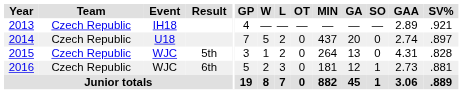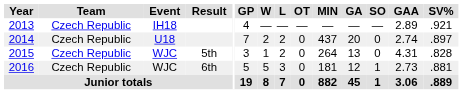 <table border="0" cellpadding="1" cellspacing="0" ID="Table3" style="text-align:center; width:40em;">
 <tr bgcolor="#e0e0e0">
 <th>Year</th>
 <th>Team</th>
 <th>Event</th>
 <th>Result</th>
 <th rowspan="99" bgcolor="#ffffff"></th>
 <th>GP</th>
 <th>W</th>
 <th>L</th>
 <th>OT</th>
 <th>MIN</th>
 <th>GA</th>
 <th>SO</th>
 <th>GAA</th>
 <th>SV%</th>
 </tr>
 <tr>
 <td><a href='#'>2013</a></td>
 <td><a href='#'>Czech Republic</a></td>
 <td><a href='#'>IH18</a></td>
 <td></td>
 <td>4</td>
 <td>—</td>
 <td>—</td>
 <td>—</td>
 <td>—</td>
 <td>—</td>
 <td>—</td>
 <td>2.89</td>
 <td>.921</td>
 </tr>
 <tr bgcolor="#f0f0f0">
 <td><a href='#'>2014</a></td>
 <td>Czech Republic</td>
 <td><a href='#'>U18</a></td>
 <td></td>
 <td>7</td>
-<td>5</td>
+<td>2</td>
 <td>2</td>
 <td>0</td>
 <td>437</td>
 <td>20</td>
 <td>0</td>
 <td>2.74</td>
 <td>.897</td>
 </tr>
 <tr>
 <td><a href='#'>2015</a></td>
 <td><a href='#'>Czech Republic</a></td>
 <td><a href='#'>WJC</a></td>
 <td>5th</td>
 <td>3</td>
 <td>1</td>
 <td>2</td>
 <td>0</td>
 <td>264</td>
 <td>13</td>
 <td>0</td>
 <td>4.31</td>
 <td>.828</td>
 </tr>
 <tr bgcolor="#f0f0f0">
 <td><a href='#'>2016</a></td>
 <td>Czech Republic</td>
 <td>WJC</td>
 <td>6th</td>
 <td>5</td>
-<td>2</td>
+<td>5</td>
 <td>3</td>
 <td>0</td>
 <td>181</td>
 <td>12</td>
 <td>1</td>
 <td>2.73</td>
 <td>.881</td>
 </tr>
 <tr bgcolor="#e0e0e0">
 <th colspan="4">Junior totals</th>
 <th>19</th>
 <th>8</th>
 <th>7</th>
 <th>0</th>
 <th>882</th>
 <th>45</th>
 <th>1</th>
 <th>3.06</th>
 <th>.889</th>
 </tr>
 </table>
